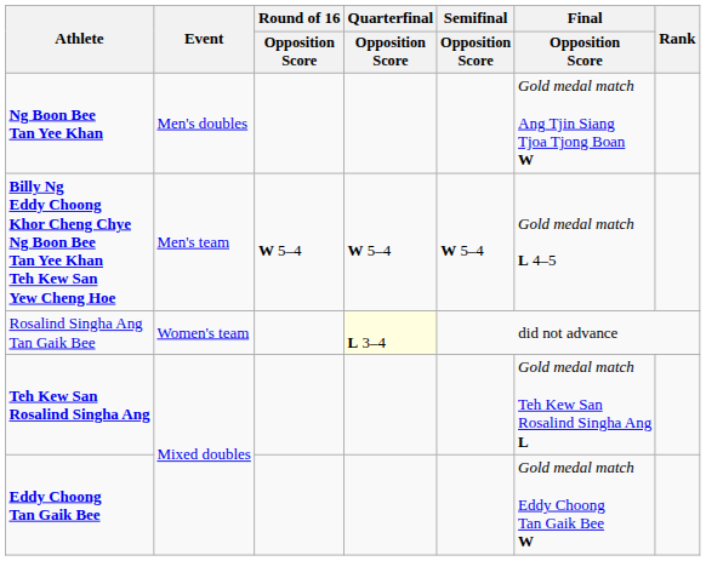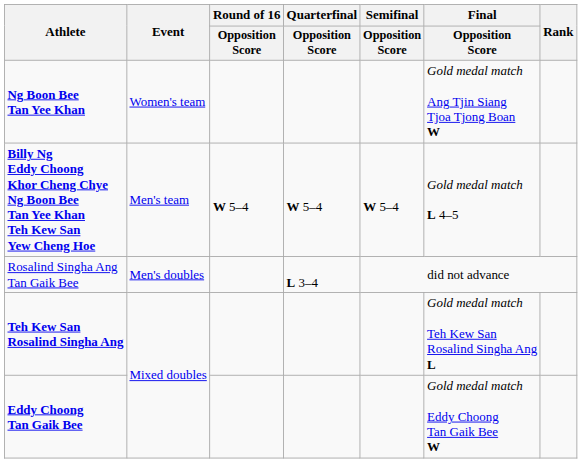 <table class="wikitable" style="font-size:90%">
 <tr>
 <th rowspan=2>Athlete</th>
 <th rowspan=2>Event</th>
 <th>Round of 16</th>
 <th>Quarterfinal</th>
 <th>Semifinal</th>
 <th>Final</th>
 <th rowspan=2>Rank</th>
 </tr>
 <tr style="font-size:95%">
 <th>Opposition<br>Score</th>
 <th>Opposition<br>Score</th>
 <th>Opposition<br>Score</th>
 <th>Opposition<br>Score</th>
 </tr>
 <tr>
 <td><strong><a href='#'>Ng Boon Bee</a><br><a href='#'>Tan Yee Khan</a></strong></td>
-<td><a href='#'>Men's doubles</a></td>
+<td><a href='#'>Women's team</a></td>
 <td></td>
 <td></td>
 <td></td>
 <td><em>Gold medal match</em><br><br><a href='#'>Ang Tjin Siang</a><br><a href='#'>Tjoa Tjong Boan</a><br><strong>W</strong></td>
 <td align=center></td>
 </tr>
 <tr>
 <td><strong><a href='#'>Billy Ng</a><br><a href='#'>Eddy Choong</a><br><a href='#'>Khor Cheng Chye</a><br><a href='#'>Ng Boon Bee</a><br><a href='#'>Tan Yee Khan</a><br><a href='#'>Teh Kew San</a><br><a href='#'>Yew Cheng Hoe</a></strong></td>
 <td><a href='#'>Men's team</a></td>
 <td><br><strong>W</strong> 5–4</td>
 <td><br><strong>W</strong> 5–4</td>
 <td><br><strong>W</strong> 5–4</td>
 <td><em>Gold medal match</em><br><br><strong>L</strong> 4–5</td>
 <td align=center></td>
 </tr>
 <tr>
 <td><a href='#'>Rosalind Singha Ang</a><br><a href='#'>Tan Gaik Bee</a></td>
-<td><a href='#'>Women's team</a></td>
+<td><a href='#'>Men's doubles</a></td>
 <td></td>
-<td style="background: lightyellow;"><br><strong>L</strong> 3–4</td>
+<td><br><strong>L</strong> 3–4</td>
 <td align=center colspan=3>did not advance</td>
 </tr>
 <tr>
 <td><strong><a href='#'>Teh Kew San</a><br><a href='#'>Rosalind Singha Ang</a></strong></td>
 <td rowspan=2><a href='#'>Mixed doubles</a></td>
 <td></td>
 <td></td>
 <td></td>
 <td><em>Gold medal match</em><br><br><a href='#'>Teh Kew San</a><br><a href='#'>Rosalind Singha Ang</a><br><strong>L</strong></td>
 <td align=center></td>
 </tr>
 <tr>
 <td><strong><a href='#'>Eddy Choong</a><br><a href='#'>Tan Gaik Bee</a></strong></td>
 <td></td>
 <td></td>
 <td></td>
 <td><em>Gold medal match</em><br><br><a href='#'>Eddy Choong</a><br><a href='#'>Tan Gaik Bee</a><br><strong>W</strong></td>
 <td align=center></td>
 </tr>
 </table>
